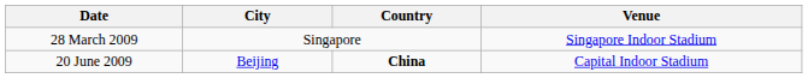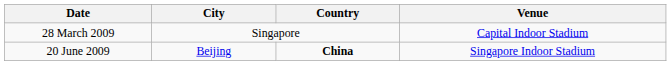 <table class="wikitable plainrowheaders" style="text-align:center;">
 <tr>
 <th scope="col" style="width:12em;">Date</th>
 <th scope="col" style="width:10em;">City</th>
 <th scope="col" style="width:10em;">Country</th>
 <th scope="col" style="width:22em;">Venue</th>
 </tr>
 <tr>
 <td>28 March 2009</td>
 <td colspan="2">Singapore</td>
-<td><a href='#'>Singapore Indoor Stadium</a></td>
+<td><a href='#'>Capital Indoor Stadium</a></td>
 </tr>
 <tr>
 <td>20 June 2009</td>
 <td><a href='#'>Beijing</a></td>
 <td><strong>China</strong></td>
-<td><a href='#'>Capital Indoor Stadium</a></td>
+<td><a href='#'>Singapore Indoor Stadium</a></td>
 </tr>
 </table>
